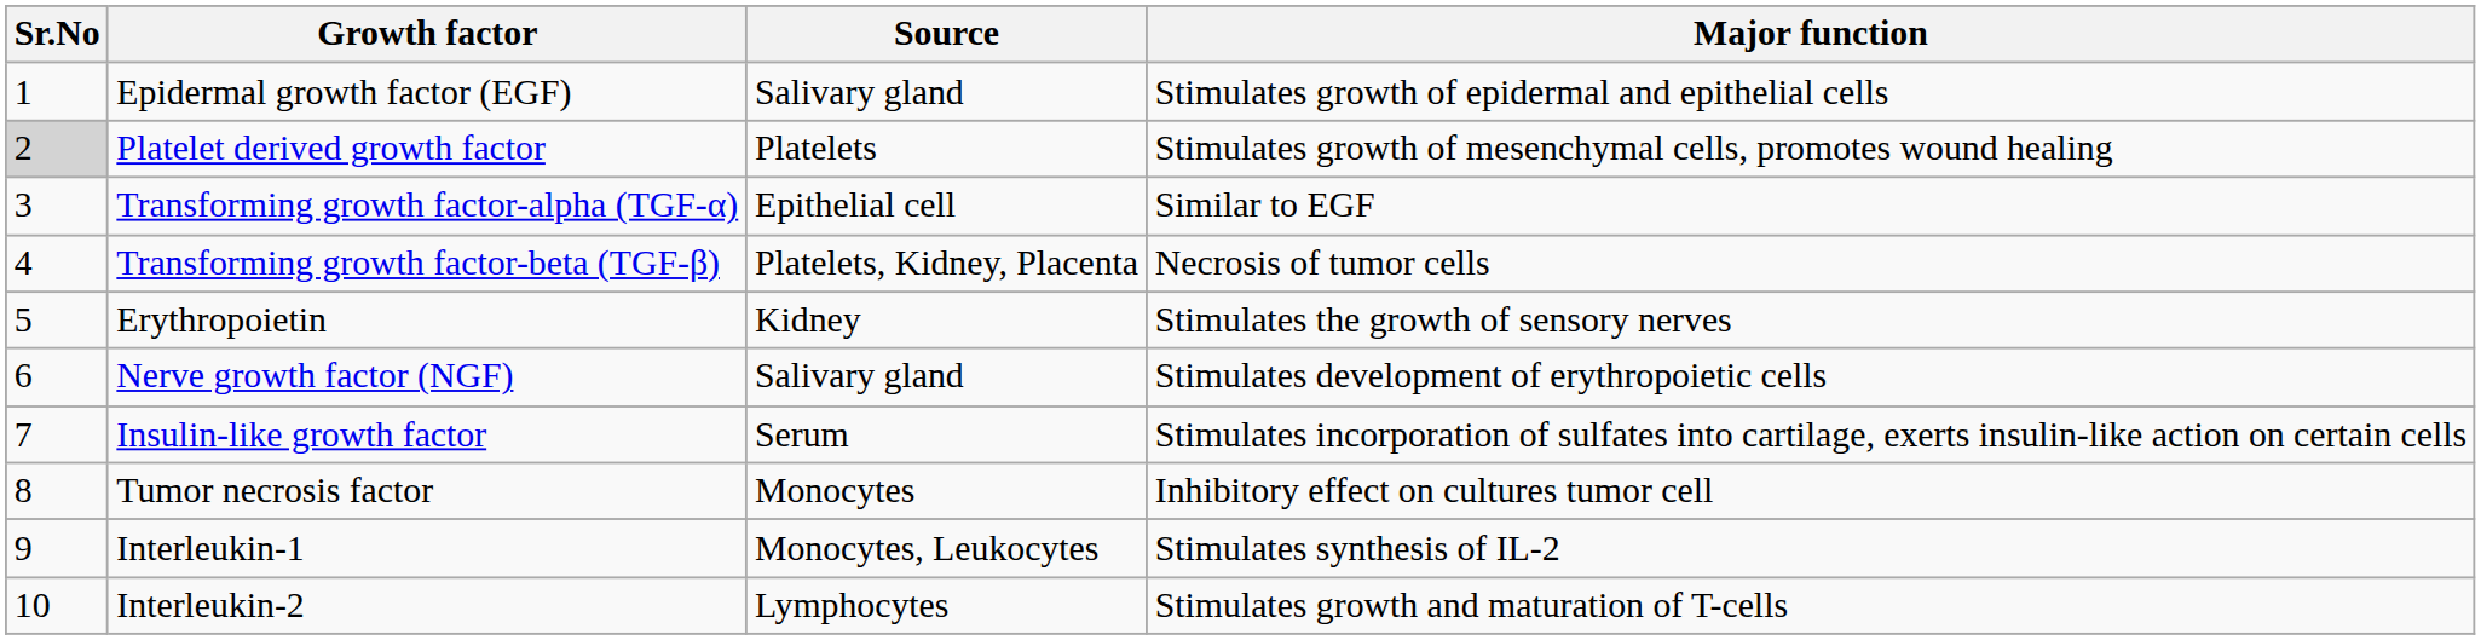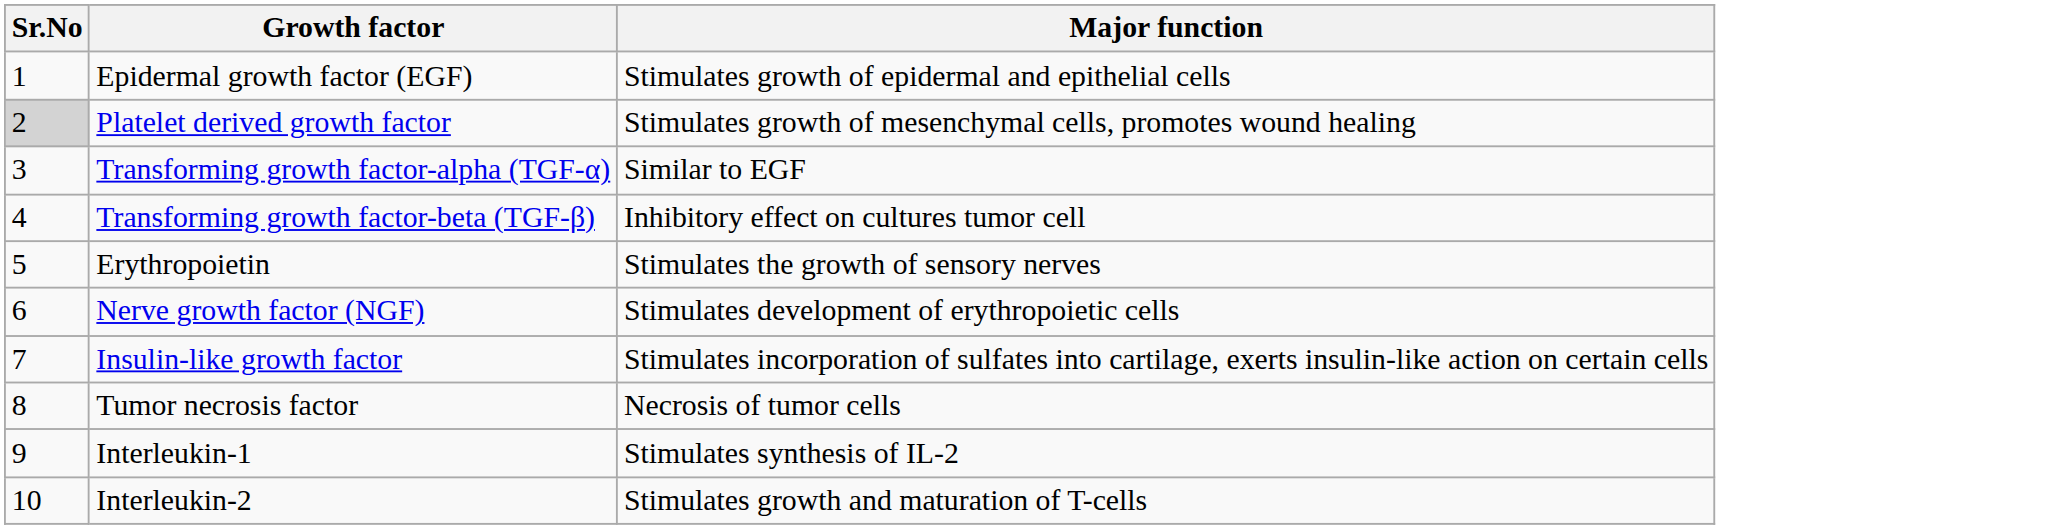 <table class="wikitable">
 <tr>
 <th>Sr.No</th>
 <th>Growth factor</th>
-<th>Source</th>
 <th>Major function</th>
 </tr>
 <tr>
 <td>1</td>
 <td>Epidermal growth factor (EGF)</td>
-<td>Salivary gland</td>
 <td>Stimulates growth of epidermal and epithelial cells</td>
 </tr>
 <tr>
 <td style="background: lightgrey;">2</td>
 <td><a href='#'>Platelet derived growth factor</a></td>
-<td>Platelets</td>
 <td>Stimulates growth of mesenchymal cells, promotes wound healing</td>
 </tr>
 <tr>
 <td>3</td>
 <td><a href='#'>Transforming growth factor-alpha (TGF-α)</a></td>
-<td>Epithelial cell</td>
 <td>Similar to EGF</td>
 </tr>
 <tr>
 <td>4</td>
 <td><a href='#'>Transforming growth factor-beta (TGF-β)</a></td>
-<td>Platelets, Kidney, Placenta</td>
-<td>Necrosis of tumor cells</td>
+<td>Inhibitory effect on cultures tumor cell</td>
 </tr>
 <tr>
 <td>5</td>
 <td>Erythropoietin</td>
-<td>Kidney</td>
 <td>Stimulates the growth of sensory nerves</td>
 </tr>
 <tr>
 <td>6</td>
 <td><a href='#'>Nerve growth factor (NGF)</a></td>
-<td>Salivary gland</td>
 <td>Stimulates development of erythropoietic cells</td>
 </tr>
 <tr>
 <td>7</td>
 <td><a href='#'>Insulin-like growth factor</a></td>
-<td>Serum</td>
 <td>Stimulates incorporation of sulfates into cartilage, exerts insulin-like action on certain cells</td>
 </tr>
 <tr>
 <td>8</td>
 <td>Tumor necrosis factor</td>
-<td>Monocytes</td>
-<td>Inhibitory effect on cultures tumor cell</td>
+<td>Necrosis of tumor cells</td>
 </tr>
 <tr>
 <td>9</td>
 <td>Interleukin-1</td>
-<td>Monocytes, Leukocytes</td>
 <td>Stimulates synthesis of IL-2</td>
 </tr>
 <tr>
 <td>10</td>
 <td>Interleukin-2</td>
-<td>Lymphocytes</td>
 <td>Stimulates growth and maturation of T-cells</td>
 </tr>
 </table>
